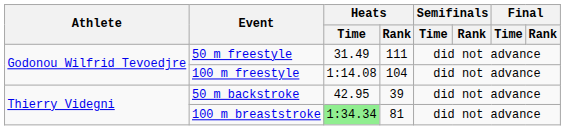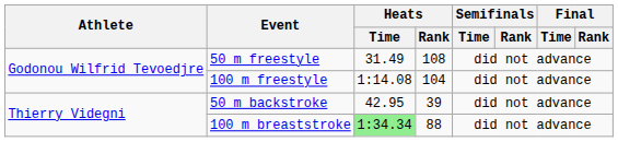 <table class=wikitable style="font-size:90%">
 <tr>
 <th rowspan="2">Athlete</th>
 <th rowspan="2">Event</th>
 <th colspan="2">Heats</th>
 <th colspan="2">Semifinals</th>
 <th colspan="2">Final</th>
 </tr>
 <tr>
 <th>Time</th>
 <th>Rank</th>
 <th>Time</th>
 <th>Rank</th>
 <th>Time</th>
 <th>Rank</th>
 </tr>
 <tr>
 <td rowspan="2"><a href='#'>Godonou Wilfrid Tevoedjre</a></td>
 <td><a href='#'>50 m freestyle</a></td>
 <td align=center>31.49</td>
-<td align=center>111</td>
+<td align=center>108</td>
 <td align=center colspan=4>did not advance</td>
 </tr>
 <tr>
 <td><a href='#'>100 m freestyle</a></td>
 <td align=center>1:14.08</td>
 <td align=center>104</td>
 <td align=center colspan=4>did not advance</td>
 </tr>
 <tr>
 <td rowspan="2"><a href='#'>Thierry Videgni</a></td>
 <td><a href='#'>50 m backstroke</a></td>
 <td align=center>42.95</td>
 <td align=center>39</td>
 <td align=center colspan=4>did not advance</td>
 </tr>
 <tr>
 <td><a href='#'>100 m breaststroke</a></td>
 <td align=center style="background: lightgreen;">1:34.34</td>
-<td align=center>81</td>
+<td align=center>88</td>
 <td align=center colspan=4>did not advance</td>
 </tr>
 </table>
